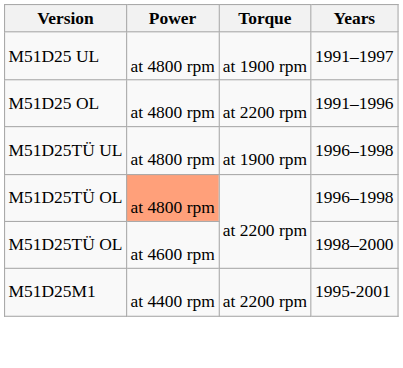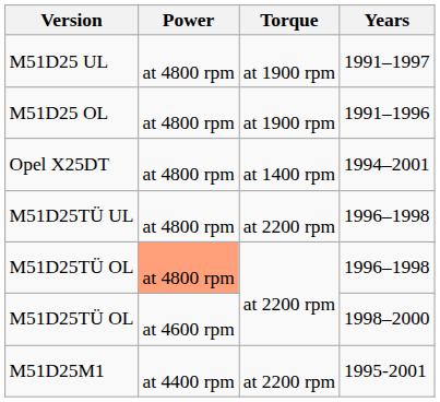 <table class="wikitable sortable">
 <tr>
 <th>Version</th>
 <th>Power</th>
 <th>Torque</th>
 <th>Years</th>
 </tr>
 <tr>
 <td>M51D25 UL</td>
 <td> <br> at 4800 rpm</td>
 <td> <br> at 1900 rpm</td>
 <td>1991–1997</td>
 </tr>
 <tr>
 <td>M51D25 OL</td>
 <td> <br> at 4800 rpm</td>
-<td> <br> at 2200 rpm</td>
+<td> <br> at 1900 rpm</td>
 <td>1991–1996</td>
+</tr>
+<tr>
+<td>Opel X25DT</td>
+<td> <br> at 4800 rpm</td>
+<td> <br> at 1400 rpm</td>
+<td>1994–2001</td>
 </tr>
 <tr>
 <td>M51D25TÜ UL</td>
 <td> <br> at 4800 rpm</td>
-<td> <br> at 1900 rpm</td>
+<td> <br> at 2200 rpm</td>
 <td>1996–1998</td>
 </tr>
 <tr>
 <td>M51D25TÜ OL</td>
 <td style="background: lightsalmon;"> <br> at 4800 rpm</td>
 <td rowspan="2"> <br> at 2200 rpm</td>
 <td>1996–1998</td>
 </tr>
 <tr>
 <td>M51D25TÜ OL</td>
 <td> <br> at 4600 rpm</td>
 <td>1998–2000</td>
 </tr>
 <tr>
 <td>M51D25M1</td>
 <td> <br> at 4400 rpm</td>
 <td> <br> at 2200 rpm</td>
 <td>1995-2001</td>
 </tr>
 </table>
